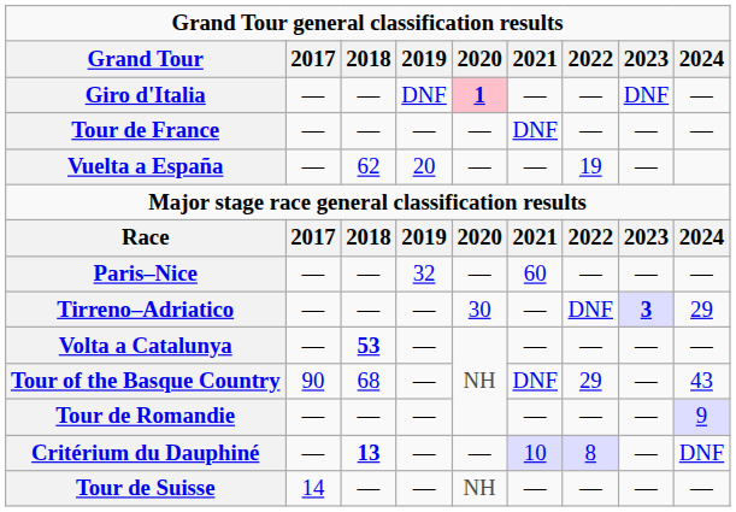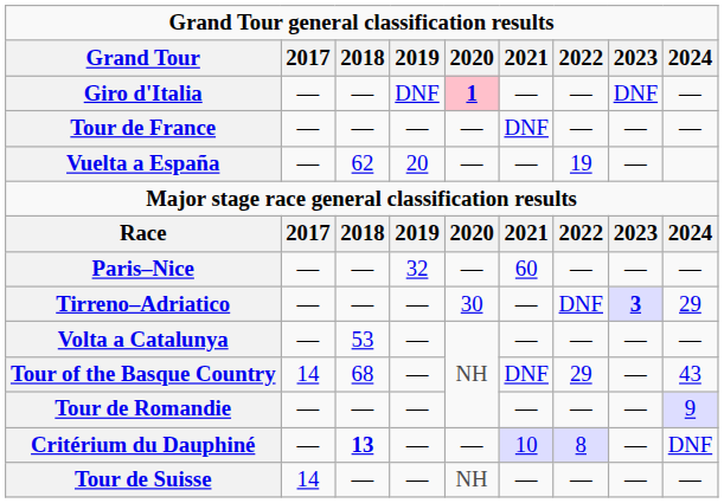 <table class="wikitable plainrowheaders">
 <tr>
 <td colspan=9 align="center"><strong>Grand Tour general classification results</strong></td>
 </tr>
 <tr>
 <th scope="col"><a href='#'>Grand Tour</a></th>
 <th scope="col">2017</th>
 <th scope="col">2018</th>
 <th scope="col">2019</th>
 <th scope="col">2020</th>
 <th scope="col">2021</th>
 <th scope="col">2022</th>
 <th scope="col">2023</th>
 <th scope="col">2024</th>
 </tr>
 <tr style="text-align:center;">
 <th scope="row"> <a href='#'>Giro d'Italia</a></th>
 <td>—</td>
 <td>—</td>
 <td><a href='#'>DNF</a></td>
 <td style="background:pink;"><a href='#'><strong>1</strong></a></td>
 <td>—</td>
 <td>—</td>
 <td><a href='#'>DNF</a></td>
 <td>—</td>
 </tr>
 <tr style="text-align:center;">
 <th scope="row"> <a href='#'>Tour de France</a></th>
 <td>—</td>
 <td>—</td>
 <td>—</td>
 <td>—</td>
 <td><a href='#'>DNF</a></td>
 <td>—</td>
 <td>—</td>
 <td>—</td>
 </tr>
 <tr style="text-align:center;">
 <th scope="row"> <a href='#'>Vuelta a España</a></th>
 <td>—</td>
 <td><a href='#'>62</a></td>
 <td><a href='#'>20</a></td>
 <td>—</td>
 <td>—</td>
 <td><a href='#'>19</a></td>
 <td>—</td>
 <td></td>
 </tr>
 <tr>
 <td colspan=9 align="center"><strong>Major stage race general classification results</strong></td>
 </tr>
 <tr>
 <th scope="col">Race</th>
 <th scope="col">2017</th>
 <th scope="col">2018</th>
 <th scope="col">2019</th>
 <th scope="col">2020</th>
 <th scope="col">2021</th>
 <th scope="col">2022</th>
 <th scope="col">2023</th>
 <th scope="col">2024</th>
 </tr>
 <tr style="text-align:center;">
 <th scope="row"> <a href='#'>Paris–Nice</a></th>
 <td>—</td>
 <td>—</td>
 <td><a href='#'>32</a></td>
 <td>—</td>
 <td><a href='#'>60</a></td>
 <td>—</td>
 <td>—</td>
 <td>—</td>
 </tr>
 <tr style="text-align:center;">
 <th scope="row"> <a href='#'>Tirreno–Adriatico</a></th>
 <td>—</td>
 <td>—</td>
 <td>—</td>
 <td><a href='#'>30</a></td>
 <td>—</td>
 <td><a href='#'>DNF</a></td>
 <td style="background:#ddf;"><a href='#'><strong>3</strong></a></td>
 <td><a href='#'>29</a></td>
 </tr>
 <tr style="text-align:center;">
 <th scope="row"> <a href='#'>Volta a Catalunya</a></th>
 <td>—</td>
-<td><strong><a href='#'>53</a></strong></td>
+<td><a href='#'>53</a></td>
 <td>—</td>
 <td style="color:#4d4d4d;" rowspan=3>NH</td>
 <td>—</td>
 <td>—</td>
 <td>—</td>
 <td>—</td>
 </tr>
 <tr style="text-align:center;">
 <th scope="row"> <a href='#'>Tour of the Basque Country</a></th>
-<td><a href='#'>90</a></td>
+<td><a href='#'>14</a></td>
 <td><a href='#'>68</a></td>
 <td>—</td>
 <td><a href='#'>DNF</a></td>
 <td><a href='#'>29</a></td>
 <td>—</td>
 <td><a href='#'>43</a></td>
 </tr>
 <tr style="text-align:center;">
 <th scope="row"> <a href='#'>Tour de Romandie</a></th>
 <td>—</td>
 <td>—</td>
 <td>—</td>
 <td>—</td>
 <td>—</td>
 <td>—</td>
 <td style="background:#ddf;"><a href='#'>9</a></td>
 </tr>
 <tr style="text-align:center;">
 <th scope="row"> <a href='#'>Critérium du Dauphiné</a></th>
 <td>—</td>
 <td><strong><a href='#'>13</a></strong></td>
 <td>—</td>
 <td>—</td>
 <td style="background:#ddf;"><a href='#'>10</a></td>
 <td style="background:#ddf;"><a href='#'>8</a></td>
 <td>—</td>
 <td><a href='#'>DNF</a></td>
 </tr>
 <tr style="text-align:center;">
 <th scope="row"> <a href='#'>Tour de Suisse</a></th>
 <td><a href='#'>14</a></td>
 <td>—</td>
 <td>—</td>
 <td style="color:#4d4d4d;">NH</td>
 <td>—</td>
 <td>—</td>
 <td>—</td>
 <td>—</td>
 </tr>
 </table>
